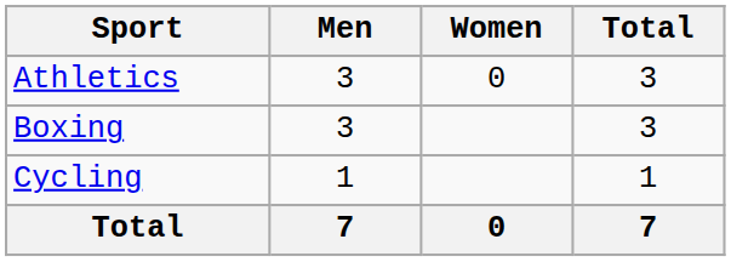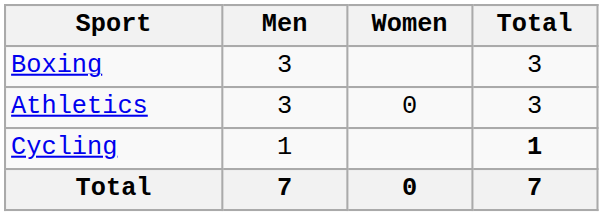 <table class="wikitable sortable" style="text-align:center; font-size:95%">
 <tr>
 <th width=100>Sport</th>
 <th width=55>Men</th>
 <th width=55>Women</th>
 <th width=55>Total</th>
 </tr>
 <tr>
+<td align=left><a href='#'>Boxing</a></td>
+<td>3</td>
+<td></td>
+<td>3</td>
+</tr>
+<tr>
 <td align=left><a href='#'>Athletics</a></td>
 <td>3</td>
 <td>0</td>
 <td>3</td>
 </tr>
 <tr>
-<td align=left><a href='#'>Boxing</a></td>
-<td>3</td>
-<td></td>
-<td>3</td>
-</tr>
-<tr>
 <td align=left><a href='#'>Cycling</a></td>
 <td>1</td>
 <td></td>
-<td>1</td>
+<td><strong>1</strong></td>
 </tr>
 <tr>
 <th>Total</th>
 <th>7</th>
 <th>0</th>
 <th>7</th>
 </tr>
 </table>
